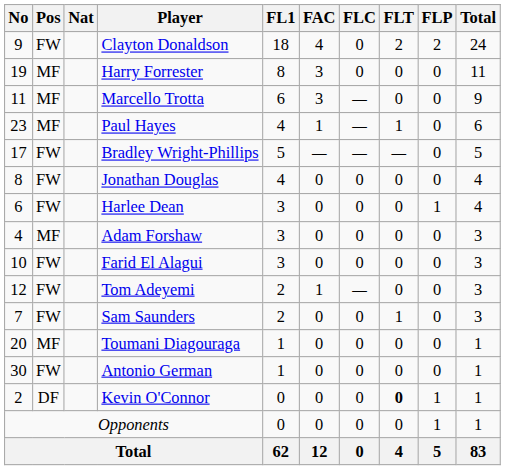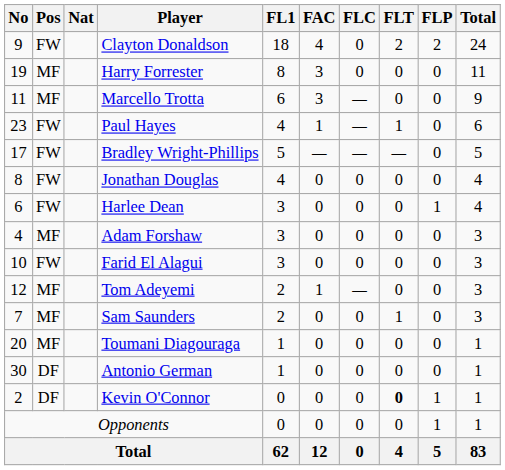 <table class="wikitable" style="text-align:center; border:1px #aaa solid; font-size:95%;">
 <tr>
 <th>No</th>
 <th>Pos</th>
 <th>Nat</th>
 <th>Player</th>
 <th>FL1</th>
 <th>FAC</th>
 <th>FLC</th>
 <th>FLT</th>
 <th>FLP</th>
 <th>Total</th>
 </tr>
 <tr>
 <td>9</td>
 <td>FW</td>
 <td></td>
 <td style="text-align:left;"><a href='#'>Clayton Donaldson</a></td>
 <td>18</td>
 <td>4</td>
 <td>0</td>
 <td>2</td>
 <td>2</td>
 <td>24</td>
 </tr>
 <tr>
 <td>19</td>
 <td>MF</td>
 <td></td>
 <td style="text-align:left;"><a href='#'>Harry Forrester</a></td>
 <td>8</td>
 <td>3</td>
 <td>0</td>
 <td>0</td>
 <td>0</td>
 <td>11</td>
 </tr>
 <tr>
 <td>11</td>
 <td>MF</td>
 <td></td>
 <td style="text-align:left;"><a href='#'>Marcello Trotta</a></td>
 <td>6</td>
 <td>3</td>
 <td><em>—</em></td>
 <td>0</td>
 <td>0</td>
 <td>9</td>
 </tr>
 <tr>
 <td>23</td>
-<td>MF</td>
+<td>FW</td>
 <td></td>
 <td style="text-align:left;"><a href='#'>Paul Hayes</a></td>
 <td>4</td>
 <td>1</td>
 <td><em>—</em></td>
 <td>1</td>
 <td>0</td>
 <td>6</td>
 </tr>
 <tr>
 <td>17</td>
 <td>FW</td>
 <td></td>
 <td style="text-align:left;"><a href='#'>Bradley Wright-Phillips</a></td>
 <td>5</td>
 <td><em>—</em></td>
 <td><em>—</em></td>
 <td><em>—</em></td>
 <td>0</td>
 <td>5</td>
 </tr>
 <tr>
 <td>8</td>
 <td>FW</td>
 <td></td>
 <td style="text-align:left;"><a href='#'>Jonathan Douglas</a></td>
 <td>4</td>
 <td>0</td>
 <td>0</td>
 <td>0</td>
 <td>0</td>
 <td>4</td>
 </tr>
 <tr>
 <td>6</td>
 <td>FW</td>
 <td></td>
 <td style="text-align:left;"><a href='#'>Harlee Dean</a></td>
 <td>3</td>
 <td>0</td>
 <td>0</td>
 <td>0</td>
 <td>1</td>
 <td>4</td>
 </tr>
 <tr>
 <td>4</td>
 <td>MF</td>
 <td></td>
 <td style="text-align:left;"><a href='#'>Adam Forshaw</a></td>
 <td>3</td>
 <td>0</td>
 <td>0</td>
 <td>0</td>
 <td>0</td>
 <td>3</td>
 </tr>
 <tr>
 <td>10</td>
 <td>FW</td>
 <td></td>
 <td style="text-align:left;"><a href='#'>Farid El Alagui</a></td>
 <td>3</td>
 <td>0</td>
 <td>0</td>
 <td>0</td>
 <td>0</td>
 <td>3</td>
 </tr>
 <tr>
 <td>12</td>
-<td>FW</td>
+<td>MF</td>
 <td></td>
 <td style="text-align:left;"><a href='#'>Tom Adeyemi</a></td>
 <td>2</td>
 <td>1</td>
 <td><em>—</em></td>
 <td>0</td>
 <td>0</td>
 <td>3</td>
 </tr>
 <tr>
 <td>7</td>
-<td>FW</td>
+<td>MF</td>
 <td></td>
 <td style="text-align:left;"><a href='#'>Sam Saunders</a></td>
 <td>2</td>
 <td>0</td>
 <td>0</td>
 <td>1</td>
 <td>0</td>
 <td>3</td>
 </tr>
 <tr>
 <td>20</td>
 <td>MF</td>
 <td></td>
 <td style="text-align:left;"><a href='#'>Toumani Diagouraga</a></td>
 <td>1</td>
 <td>0</td>
 <td>0</td>
 <td>0</td>
 <td>0</td>
 <td>1</td>
 </tr>
 <tr>
 <td>30</td>
-<td>FW</td>
+<td>DF</td>
 <td></td>
 <td style="text-align:left;"><a href='#'>Antonio German</a></td>
 <td>1</td>
 <td>0</td>
 <td>0</td>
 <td>0</td>
 <td>0</td>
 <td>1</td>
 </tr>
 <tr>
 <td>2</td>
 <td>DF</td>
 <td></td>
 <td style="text-align:left;"><a href='#'>Kevin O'Connor</a></td>
 <td>0</td>
 <td>0</td>
 <td>0</td>
 <td><strong>0</strong></td>
 <td>1</td>
 <td>1</td>
 </tr>
 <tr>
 <td colspan="4"><em>Opponents</em></td>
 <td>0</td>
 <td>0</td>
 <td>0</td>
 <td>0</td>
 <td>1</td>
 <td>1</td>
 </tr>
 <tr>
 <th colspan="4">Total</th>
 <th>62</th>
 <th>12</th>
 <th>0</th>
 <th>4</th>
 <th>5</th>
 <th>83</th>
 </tr>
 </table>
